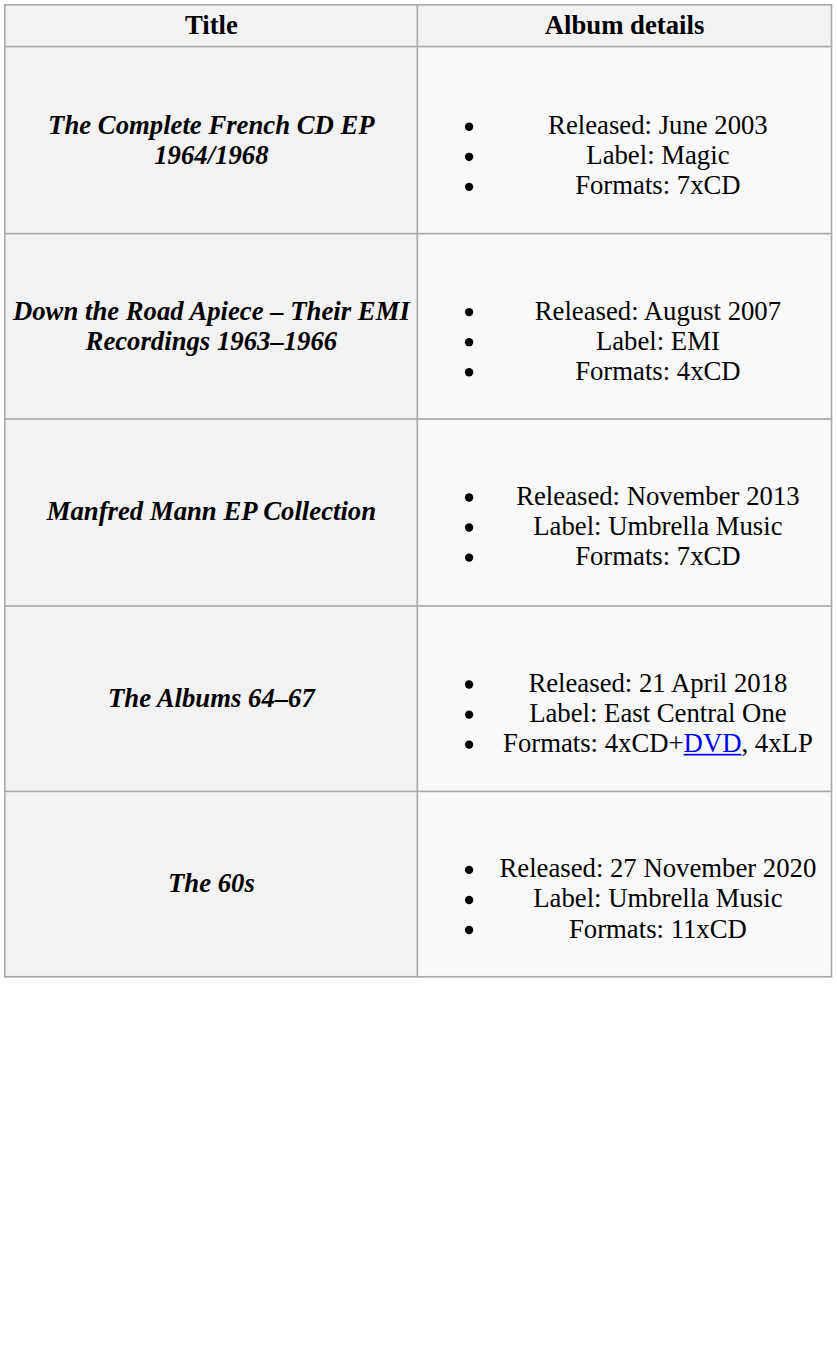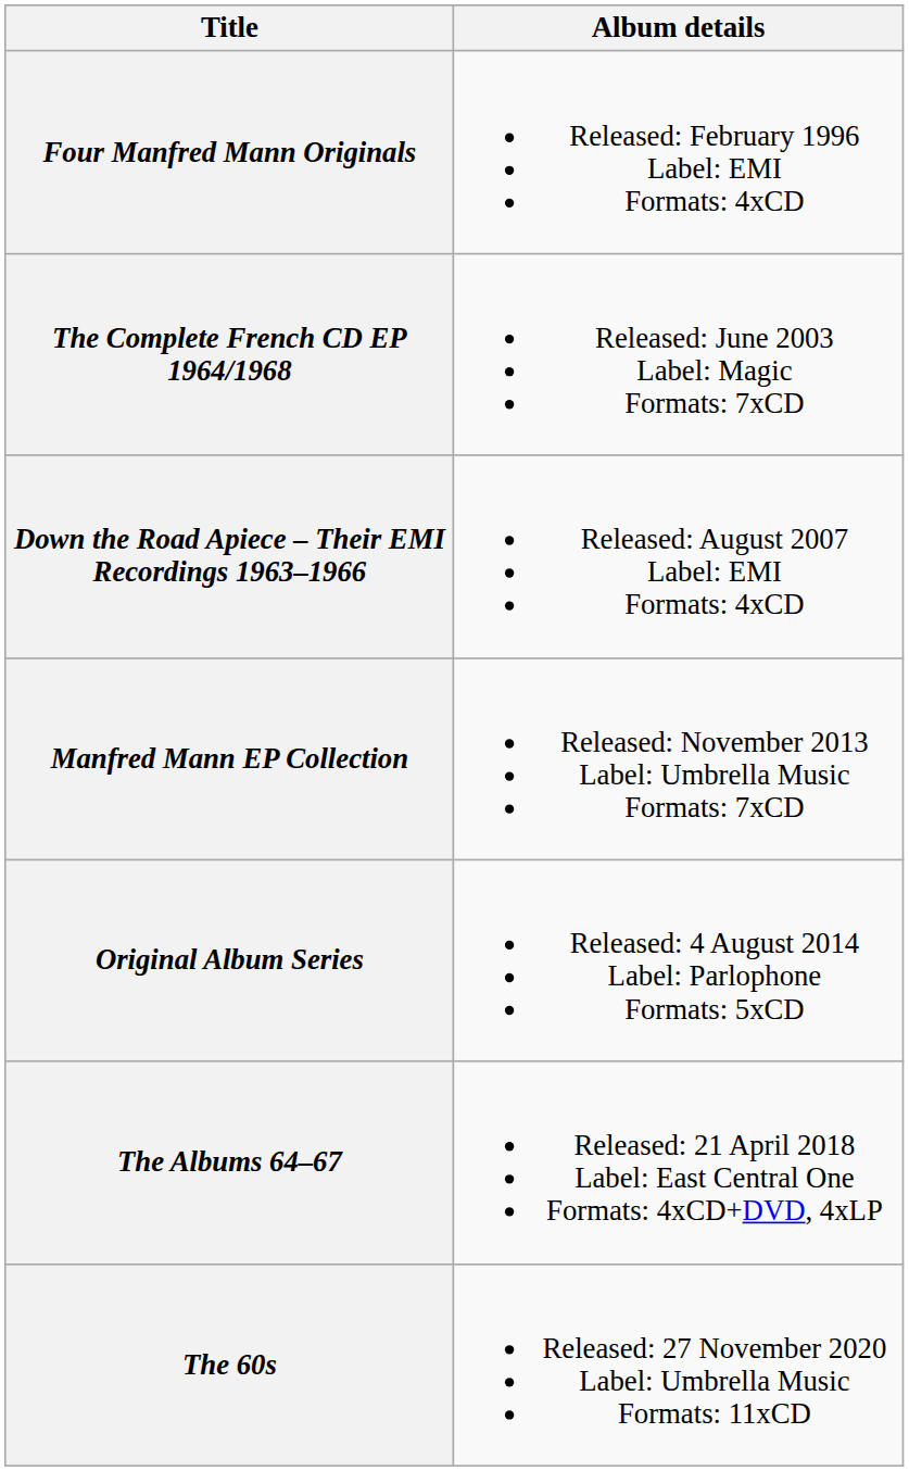 <table class="wikitable plainrowheaders" style="text-align:center;">
 <tr>
 <th scope="col" style="width:15em;">Title</th>
 <th scope="col" style="width:15em;">Album details</th>
+</tr>
+<tr>
+<th scope="row"><em>Four Manfred Mann Originals</em></th>
+<td><br><ul><li>Released: February 1996</li><li>Label: EMI</li><li>Formats: 4xCD</li></ul></td>
 </tr>
 <tr>
 <th scope="row"><em>The Complete French CD EP 1964/1968</em></th>
 <td><br><ul><li>Released: June 2003</li><li>Label: Magic</li><li>Formats: 7xCD</li></ul></td>
 </tr>
 <tr>
 <th scope="row"><em>Down the Road Apiece – Their EMI Recordings 1963–1966</em></th>
 <td><br><ul><li>Released: August 2007</li><li>Label: EMI</li><li>Formats: 4xCD</li></ul></td>
 </tr>
 <tr>
 <th scope="row"><em>Manfred Mann EP Collection</em></th>
 <td><br><ul><li>Released: November 2013</li><li>Label: Umbrella Music</li><li>Formats: 7xCD</li></ul></td>
 </tr>
 <tr>
+<th scope="row"><em>Original Album Series</em></th>
+<td><br><ul><li>Released: 4 August 2014</li><li>Label: Parlophone</li><li>Formats: 5xCD</li></ul></td>
+</tr>
+<tr>
 <th scope="row"><em>The Albums 64–67</em></th>
 <td><br><ul><li>Released: 21 April 2018</li><li>Label: East Central One</li><li>Formats: 4xCD+<a href='#'>DVD</a>, 4xLP</li></ul></td>
 </tr>
 <tr>
 <th scope="row"><em>The 60s</em></th>
 <td><br><ul><li>Released: 27 November 2020</li><li>Label: Umbrella Music</li><li>Formats: 11xCD</li></ul></td>
 </tr>
 </table>
